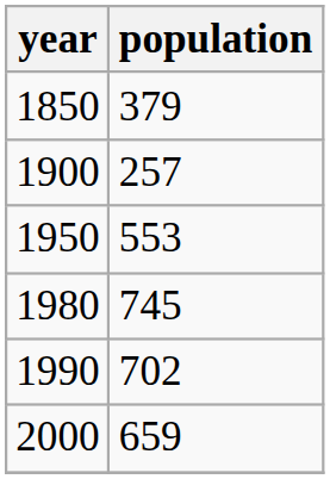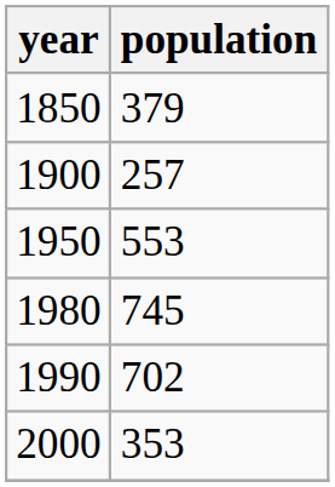 <table class="wikitable">
 <tr>
 <th>year</th>
 <th>population</th>
 </tr>
 <tr>
 <td>1850</td>
 <td>379</td>
 </tr>
 <tr>
 <td>1900</td>
 <td>257</td>
 </tr>
 <tr>
 <td>1950</td>
 <td>553</td>
 </tr>
 <tr>
 <td>1980</td>
 <td>745</td>
 </tr>
 <tr>
 <td>1990</td>
 <td>702</td>
 </tr>
 <tr>
 <td>2000</td>
-<td>659</td>
+<td>353</td>
 </tr>
 <tr>
 </tr>
 </table>
